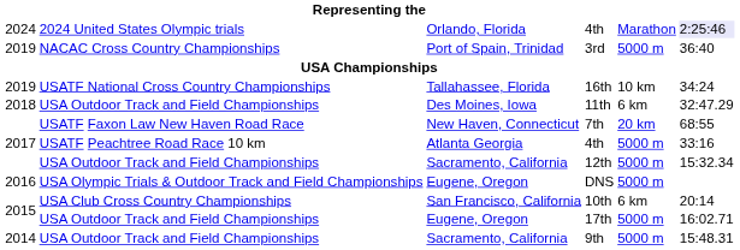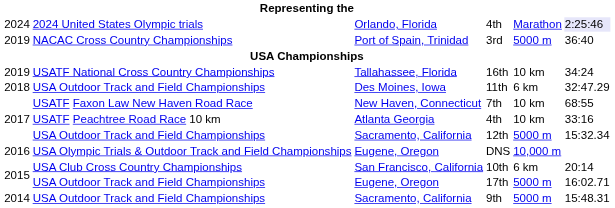 <table>
 <tr>
 <th colspan="7">Representing the </th>
 </tr>
 <tr>
 <td rowspan=1>2024</td>
 <td><a href='#'>2024 United States Olympic trials</a></td>
 <td><a href='#'>Orlando, Florida</a></td>
 <td>4th</td>
 <td><a href='#'>Marathon</a></td>
 <td style="background: lavender;">2:25:46</td>
 </tr>
 <tr>
 <td rowspan=1>2019</td>
 <td><a href='#'>NACAC Cross Country Championships</a></td>
 <td><a href='#'>Port of Spain, Trinidad</a></td>
 <td>3rd</td>
 <td><a href='#'>5000 m</a></td>
 <td>36:40</td>
 </tr>
 <tr>
 <th colspan="7">USA Championships</th>
 </tr>
 <tr>
 <td rowspan=1>2019</td>
 <td><a href='#'>USATF National Cross Country Championships</a></td>
 <td><a href='#'>Tallahassee, Florida</a></td>
 <td>16th</td>
 <td>10 km</td>
 <td>34:24</td>
 </tr>
 <tr>
 <td rowspan=1>2018</td>
 <td><a href='#'>USA Outdoor Track and Field Championships</a></td>
 <td><a href='#'>Des Moines, Iowa</a></td>
 <td>11th</td>
 <td>6 km</td>
 <td>32:47.29</td>
 </tr>
 <tr>
 <td rowspan=3>2017</td>
 <td><a href='#'>USATF</a> <a href='#'>Faxon Law New Haven Road Race</a></td>
 <td><a href='#'>New Haven, Connecticut</a></td>
 <td>7th</td>
-<td><a href='#'>20 km</a></td>
+<td>10 km</td>
 <td>68:55</td>
 </tr>
 <tr>
 <td><a href='#'>USATF</a> <a href='#'>Peachtree Road Race</a> 10 km</td>
 <td><a href='#'>Atlanta Georgia</a></td>
 <td>4th</td>
-<td><a href='#'>5000 m</a></td>
+<td>10 km</td>
 <td>33:16</td>
 </tr>
 <tr>
 <td><a href='#'>USA Outdoor Track and Field Championships</a></td>
 <td><a href='#'>Sacramento, California</a></td>
 <td>12th</td>
 <td><a href='#'>5000 m</a></td>
 <td>15:32.34</td>
 </tr>
 <tr>
 <td>2016</td>
 <td><a href='#'>USA Olympic Trials & Outdoor Track and Field Championships</a></td>
 <td><a href='#'>Eugene, Oregon</a></td>
 <td>DNS</td>
-<td><a href='#'>5000 m</a></td>
+<td><a href='#'>10,000 m</a></td>
 <td></td>
 </tr>
 <tr>
 <td rowspan=2>2015</td>
 <td><a href='#'>USA Club Cross Country Championships</a></td>
 <td><a href='#'>San Francisco, California</a></td>
 <td>10th</td>
 <td>6 km</td>
 <td>20:14</td>
 </tr>
 <tr>
 <td><a href='#'>USA Outdoor Track and Field Championships</a></td>
 <td><a href='#'>Eugene, Oregon</a></td>
 <td>17th</td>
 <td><a href='#'>5000 m</a></td>
 <td>16:02.71</td>
 </tr>
 <tr>
 <td>2014</td>
 <td><a href='#'>USA Outdoor Track and Field Championships</a></td>
 <td><a href='#'>Sacramento, California</a></td>
 <td>9th</td>
 <td><a href='#'>5000 m</a></td>
 <td>15:48.31</td>
 </tr>
 </table>
